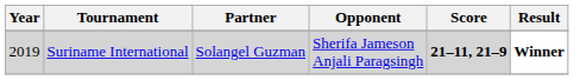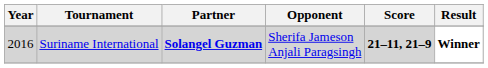 <table class="sortable wikitable" style="font-size: 90%;">
 <tr>
 <th>Year</th>
 <th>Tournament</th>
 <th>Partner</th>
 <th>Opponent</th>
 <th>Score</th>
 <th>Result</th>
 </tr>
 <tr>
 </tr>
 <tr style="background:#D5D5D5">
-<td align="center">2019</td>
+<td align="center">2016</td>
 <td align="left"><a href='#'>Suriname International</a></td>
-<td align="left"> <a href='#'>Solangel Guzman</a></td>
+<td align="left"><strong> <a href='#'>Solangel Guzman</a></strong></td>
 <td align="left"> <a href='#'>Sherifa Jameson</a><br> <a href='#'>Anjali Paragsingh</a></td>
 <td align="left"><strong>21–11, 21–9</strong></td>
 <td style="text-align:left; background:white"> <strong>Winner</strong></td>
 </tr>
 <tr>
 </tr>
 </table>
